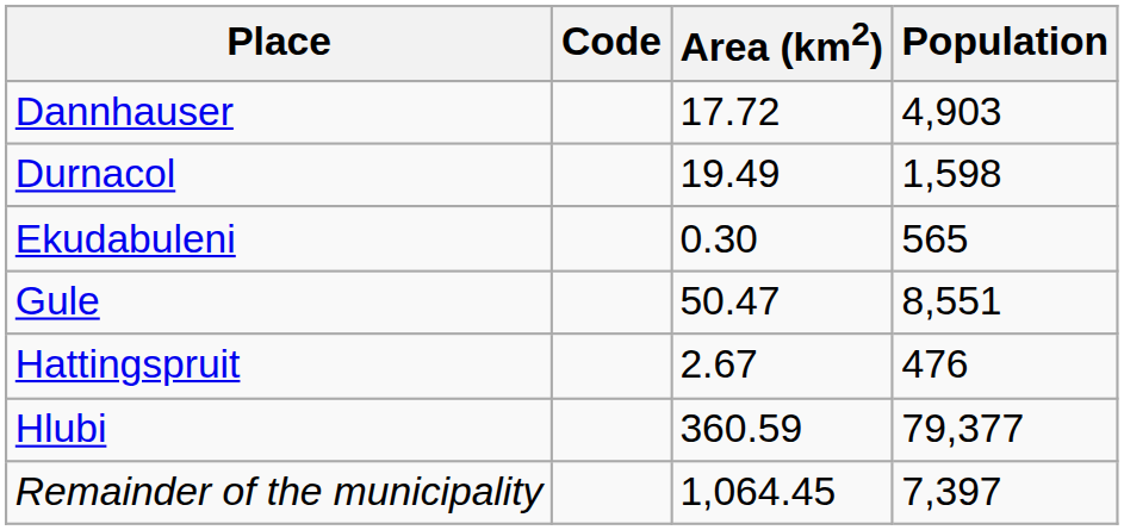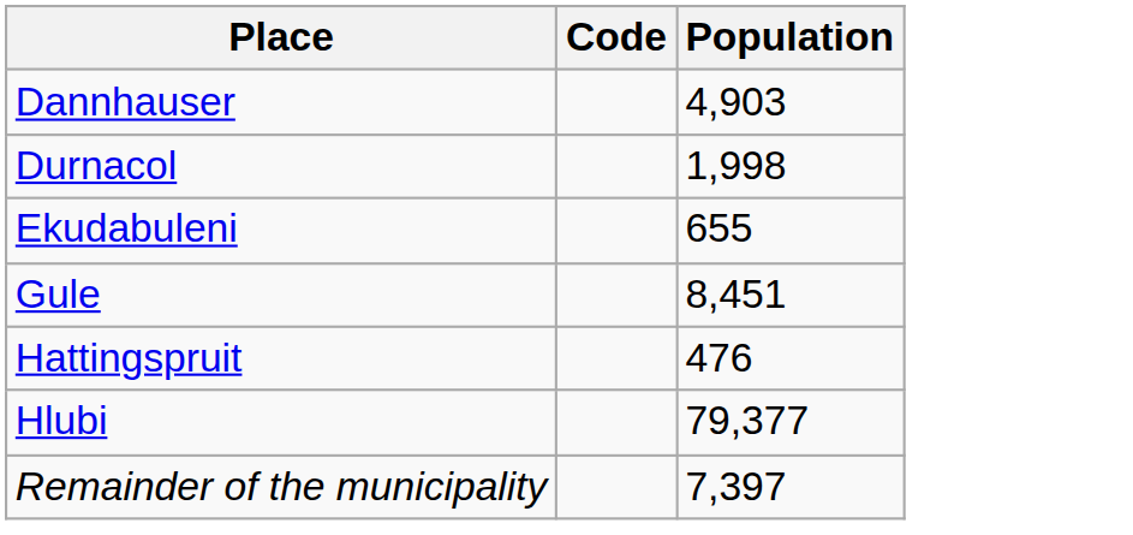 <table class="wikitable sortable">
 <tr>
 <th>Place</th>
 <th>Code</th>
-<th>Area (km<sup>2</sup>)</th>
 <th>Population</th>
 </tr>
 <tr>
 <td><a href='#'>Dannhauser</a></td>
 <td></td>
-<td>17.72</td>
 <td>4,903</td>
 </tr>
 <tr>
 <td><a href='#'>Durnacol</a></td>
 <td></td>
-<td>19.49</td>
-<td>1,598</td>
+<td>1,998</td>
 </tr>
 <tr>
 <td><a href='#'>Ekudabuleni</a></td>
 <td></td>
-<td>0.30</td>
-<td>565</td>
+<td>655</td>
 </tr>
 <tr>
 <td><a href='#'>Gule</a></td>
 <td></td>
-<td>50.47</td>
-<td>8,551</td>
+<td>8,451</td>
 </tr>
 <tr>
 <td><a href='#'>Hattingspruit</a></td>
 <td></td>
-<td>2.67</td>
 <td>476</td>
 </tr>
 <tr>
 <td><a href='#'>Hlubi</a></td>
 <td></td>
-<td>360.59</td>
 <td>79,377</td>
 </tr>
 <tr>
 <td><em>Remainder of the municipality</em></td>
 <td></td>
-<td>1,064.45</td>
 <td>7,397</td>
 </tr>
 </table>
